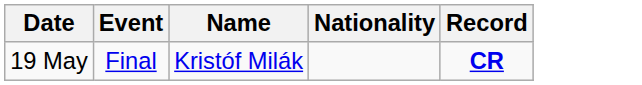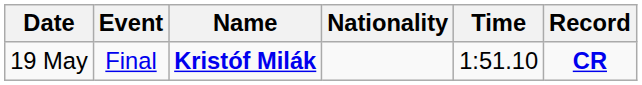 <table class="wikitable" style=text-align:center>
 <tr>
 <th>Date</th>
 <th>Event</th>
 <th>Name</th>
 <th>Nationality</th>
+<th>Time</th>
 <th>Record</th>
 </tr>
 <tr>
 <td>19 May</td>
 <td><a href='#'>Final</a></td>
-<td align=left><a href='#'>Kristóf Milák</a></td>
+<td align=left><strong><a href='#'>Kristóf Milák</a></strong></td>
 <td align=left></td>
+<td>1:51.10</td>
 <td><strong><a href='#'>CR</a></strong></td>
 </tr>
 </table>
